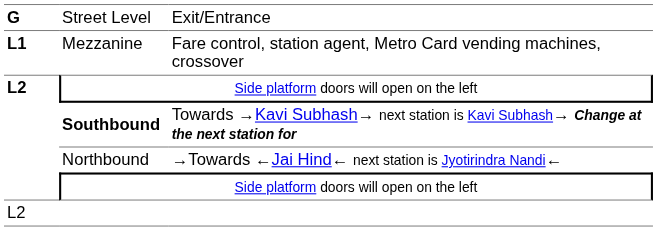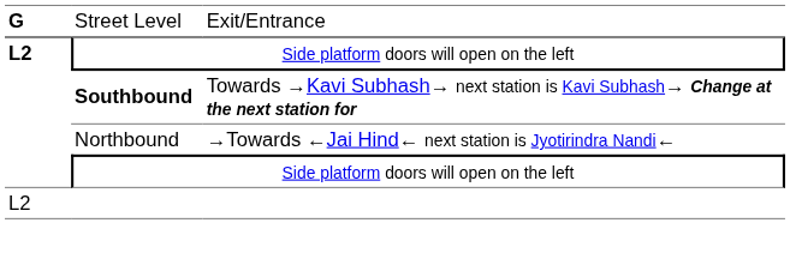 <table border="0" cellspacing="0" cellpadding="3">
 <tr>
 <td width="50" valign="top" style="border-bottom:solid 1px gray;border-top:solid 1px gray;"><strong>G</strong></td>
 <td width="100" valign="top" style="border-top:solid 1px gray;border-bottom:solid 1px gray;">Street Level</td>
 <td width="500" valign="top" style="border-top:solid 1px gray;border-bottom:solid 1px gray;">Exit/Entrance</td>
-</tr>
-<tr>
-<td valign="top"><strong>L1</strong></td>
-<td valign="top">Mezzanine</td>
-<td valign="top">Fare control, station agent, Metro Card vending machines, crossover<br></td>
 </tr>
 <tr>
 <td rowspan="4" width="50" valign="top" style="border-top:solid 1px gray;border-bottom:solid 1px gray;"><strong>L2</strong></td>
 <td colspan="2" style="border-top:solid 1px gray;border-right:solid 2px black;border-left:solid 2px black;border-bottom:solid 2px black;text-align:center;"><small><a href='#'>Side platform</a>  doors will open on the left </small></td>
 </tr>
 <tr>
 <td width="100" style="border-bottom:solid 1px gray;"><strong>Southbound</strong></td>
 <td width="500" style="border-bottom:solid 1px gray;">Towards →<a href='#'>Kavi Subhash</a>→ <small>next station is <a href='#'>Kavi Subhash</a></small>→ <small><strong><em>Change at the next station for <strong><em></small></td>
 </tr>
 <tr>
 <td></strong>Northbound<strong></td>
 <td><span>→</span>Towards ←<a href='#'>Jai Hind</a>← <small>next station is <a href='#'>Jyotirindra Nandi</a></small>←</td>
 </tr>
 <tr>
 <td colspan="2" style="border-top:solid 2px black;border-right:solid 2px black;border-left:solid 2px black;border-bottom:solid 1px gray;text-align:center;"><small><a href='#'>Side platform</a> doors will open on the left </small></td>
 </tr>
 <tr>
 <td rowspan="2" width="50" valign="top" style="border-bottom:solid 1px gray;"></strong>L2<strong></td>
 <td width="100" style="border-bottom:solid 1px gray;"></td>
 <td width="500" style="border-bottom:solid 1px gray;"></td>
 </tr>
 <tr>
 </tr>
 </table>
